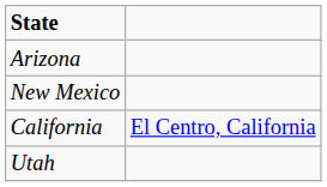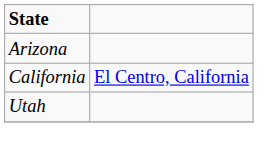 <table class="wikitable">
 <tr>
 <td><strong>State</strong></td>
 <td></td>
 </tr>
 <tr>
 <td><em>Arizona</em></td>
-</tr>
-<tr 5>
-<td><em>New Mexico</em></td>
-<td></td>
 </tr>
 <tr>
 <td><em>California</em></td>
 <td><a href='#'>El Centro, California</a></td>
 </tr>
 <tr>
 <td><em>Utah</em></td>
 <td></td>
 </tr>
 <tr>
 </tr>
 </table>
